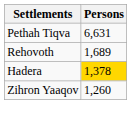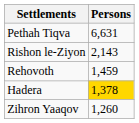 <table class="wikitable">
 <tr>
 <th>Settlements</th>
 <th>Persons</th>
 </tr>
 <tr>
 <td>Pethah Tiqva</td>
 <td>6,631</td>
 </tr>
 <tr>
+<td>Rishon le-Ziyon</td>
+<td>2,143</td>
+</tr>
+<tr>
 <td>Rehovoth</td>
-<td>1,689</td>
+<td>1,459</td>
 </tr>
 <tr>
 <td>Hadera</td>
 <td style="background: gold;">1,378</td>
 </tr>
 <tr>
 <td>Zihron Yaaqov</td>
 <td>1,260</td>
 </tr>
 </table>
